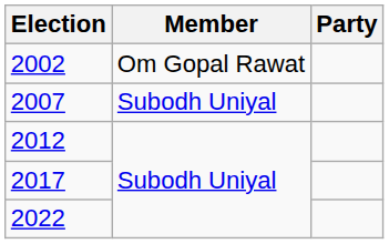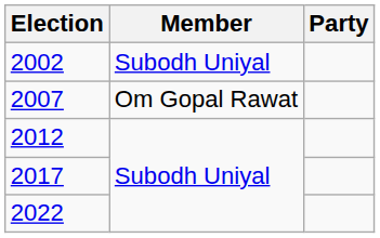 <table class="wikitable sortable">
 <tr>
 <th>Election</th>
 <th>Member</th>
 <th colspan=2>Party</th>
 </tr>
 <tr>
 <td><a href='#'>2002</a></td>
-<td>Om Gopal Rawat</td>
+<td><a href='#'>Subodh Uniyal</a></td>
 <td></td>
 </tr>
 <tr>
 <td><a href='#'>2007</a></td>
-<td><a href='#'>Subodh Uniyal</a></td>
+<td>Om Gopal Rawat</td>
 <td></td>
 </tr>
 <tr>
 <td><a href='#'>2012</a></td>
 <td rowspan=3><a href='#'>Subodh Uniyal</a></td>
 <td></td>
 </tr>
 <tr>
 <td><a href='#'>2017</a></td>
 <td></td>
 </tr>
 <tr>
 <td><a href='#'>2022</a></td>
 </tr>
 </table>
